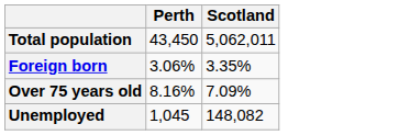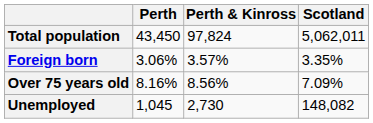 <table class="wikitable" style="text-align:left;">
 <tr>
 <th></th>
 <th style="padding:2px;">Perth</th>
+<th style="padding:2px;">Perth & Kinross</th>
 <th style="padding:2px;">Scotland</th>
 </tr>
 <tr>
 <th style="text-align:left;">Total population</th>
 <td>43,450</td>
+<td>97,824</td>
 <td>5,062,011</td>
 </tr>
 <tr>
 <th style="text-align:left;"><a href='#'>Foreign born</a></th>
 <td>3.06%</td>
+<td>3.57%</td>
 <td>3.35%</td>
 </tr>
 <tr>
 <th style="text-align:left;">Over 75 years old</th>
 <td>8.16%</td>
+<td>8.56%</td>
 <td>7.09%</td>
 </tr>
 <tr>
 <th style="text-align:left;">Unemployed</th>
 <td>1,045</td>
+<td>2,730</td>
 <td>148,082</td>
 </tr>
 </table>
